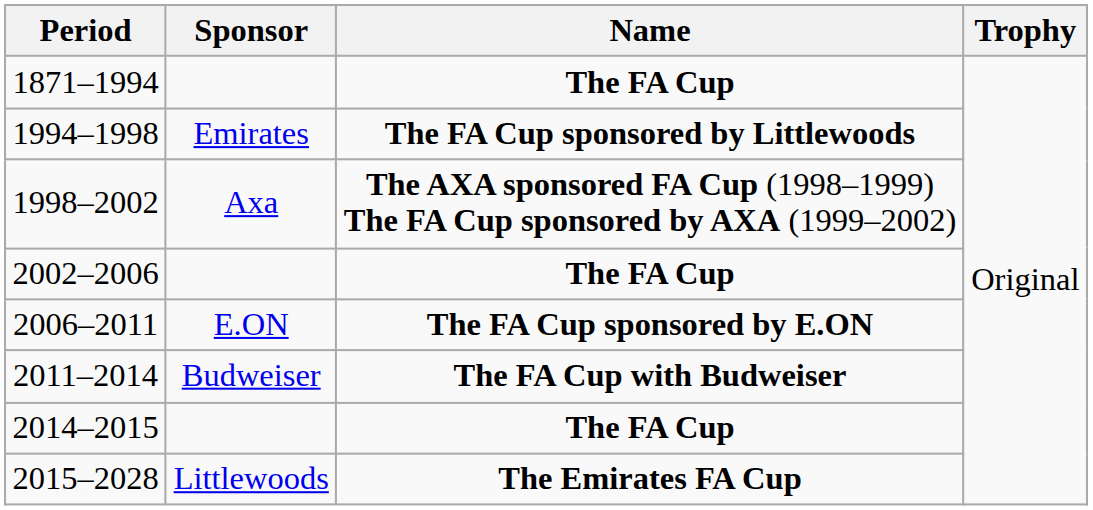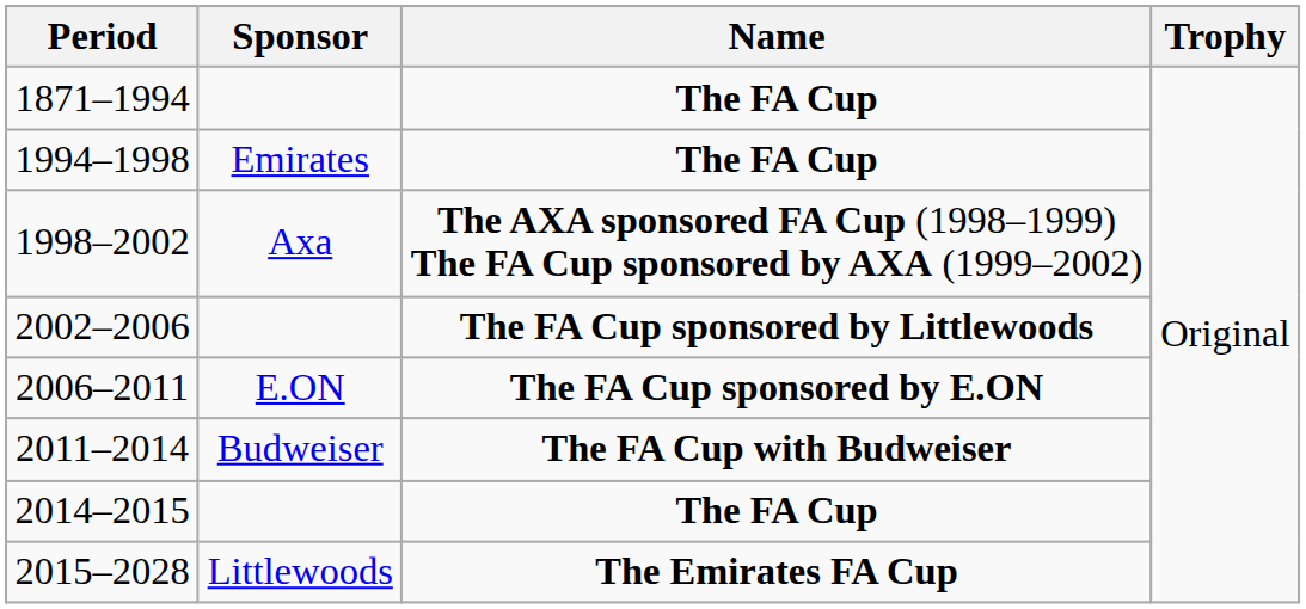 <table class="wikitable" style="text-align:center">
 <tr>
 <th>Period</th>
 <th>Sponsor</th>
 <th>Name</th>
 <th>Trophy</th>
 </tr>
 <tr>
 <td>1871–1994</td>
 <td></td>
 <td><strong>The FA Cup</strong></td>
 <td rowspan="8">Original</td>
 </tr>
 <tr>
 <td>1994–1998</td>
 <td><a href='#'>Emirates</a></td>
-<td><strong>The FA Cup sponsored by Littlewoods</strong></td>
+<td><strong>The FA Cup</strong></td>
 </tr>
 <tr>
 <td>1998–2002</td>
 <td><a href='#'>Axa</a></td>
 <td><strong>The AXA sponsored FA Cup</strong> (1998–1999)<br><strong>The FA Cup sponsored by AXA</strong> (1999–2002)</td>
 </tr>
 <tr>
 <td>2002–2006</td>
 <td></td>
-<td><strong>The FA Cup</strong></td>
+<td><strong>The FA Cup sponsored by Littlewoods</strong></td>
 </tr>
 <tr>
 <td>2006–2011</td>
 <td><a href='#'>E.ON</a></td>
 <td><strong>The FA Cup sponsored by E.ON</strong></td>
 </tr>
 <tr>
 <td>2011–2014</td>
 <td><a href='#'>Budweiser</a></td>
 <td><strong>The FA Cup with Budweiser</strong></td>
 </tr>
 <tr>
 <td>2014–2015</td>
 <td></td>
 <td><strong>The FA Cup</strong></td>
 </tr>
 <tr>
 <td>2015–2028</td>
 <td><a href='#'>Littlewoods</a></td>
 <td><strong>The Emirates FA Cup</strong></td>
 </tr>
 </table>
